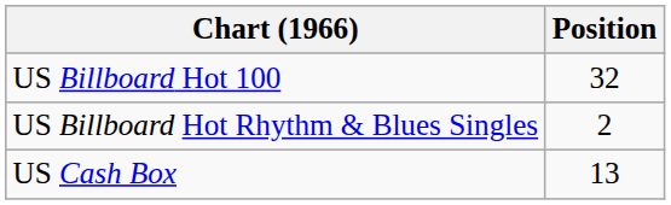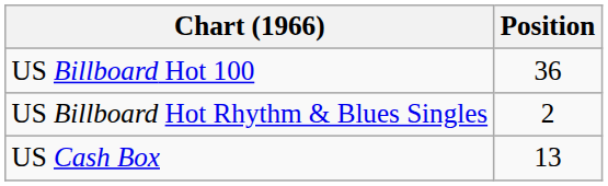 <table class="wikitable sortable">
 <tr>
 <th>Chart (1966)</th>
 <th>Position</th>
 </tr>
 <tr>
 <td>US <a href='#'><em>Billboard</em> Hot 100</a></td>
-<td align="center">32</td>
+<td align="center">36</td>
 </tr>
 <tr>
 <td>US <em>Billboard</em> <a href='#'>Hot Rhythm & Blues Singles</a></td>
 <td align="center">2</td>
 </tr>
 <tr>
 <td>US <em><a href='#'>Cash Box</a></em></td>
 <td align="center">13</td>
 </tr>
 </table>
